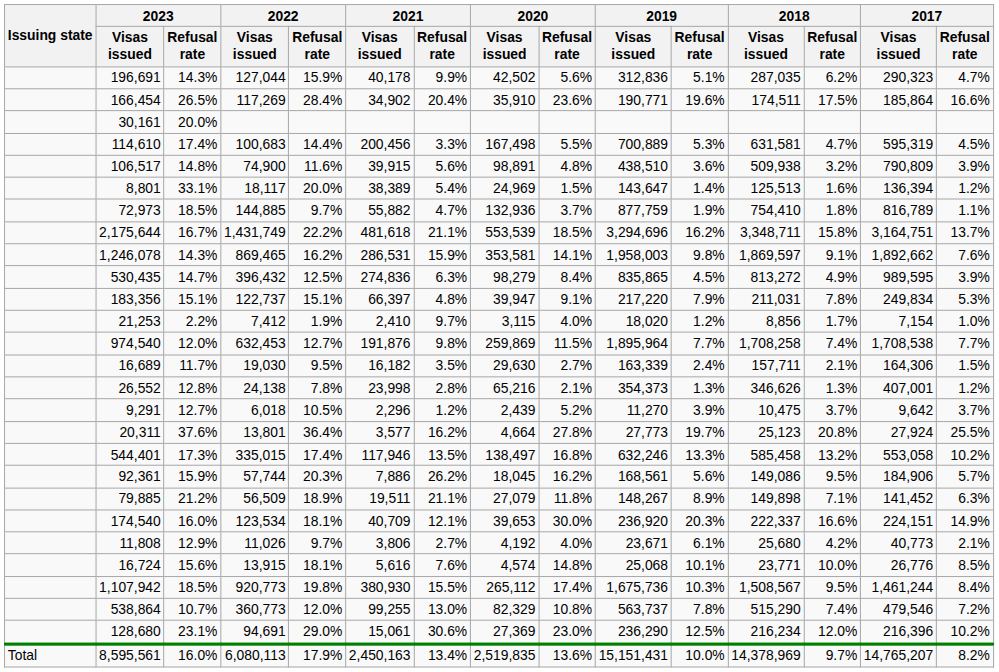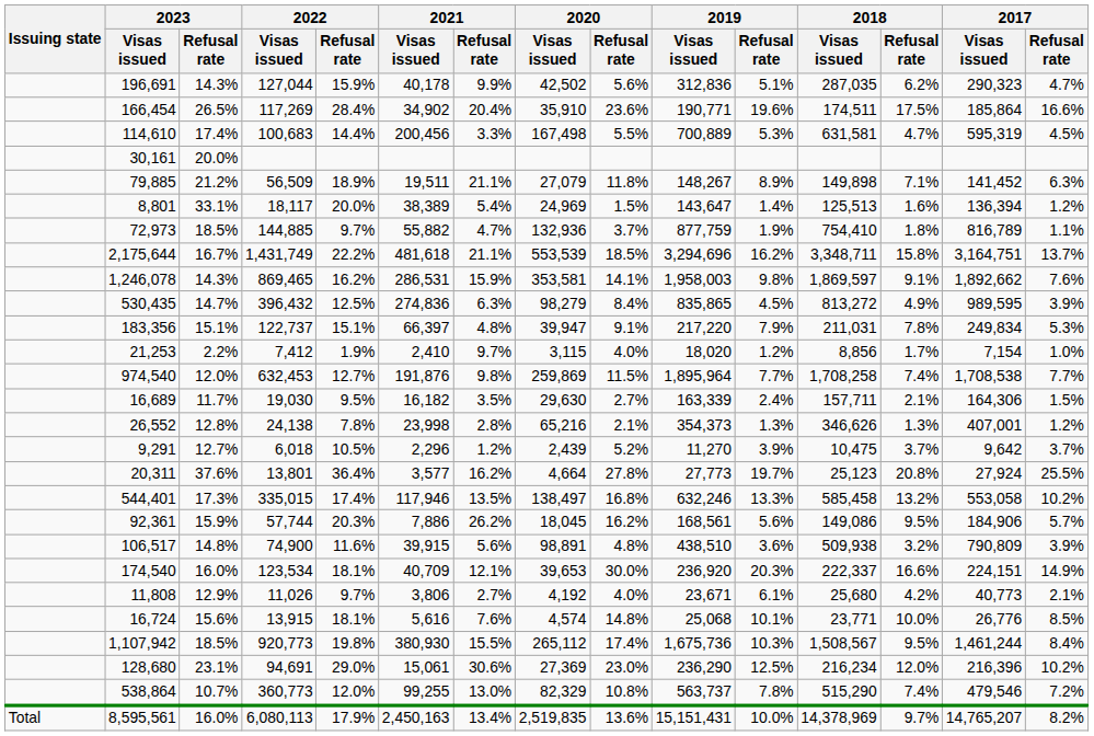 <table class="wikitable sortable collapsible collapsed" style="font-size:smaller; text-align:right">
 <tr>
 <th rowspan=2>Issuing state</th>
 <th colspan=2>2023</th>
 <th colspan=2>2022</th>
 <th colspan=2>2021</th>
 <th colspan=2>2020</th>
 <th colspan=2>2019</th>
 <th colspan=2>2018</th>
 <th colspan=2>2017</th>
 </tr>
 <tr style=line-height:1.2>
 <th>Visas<br>issued</th>
 <th>Refusal<br>rate</th>
 <th>Visas<br>issued</th>
 <th>Refusal<br>rate</th>
 <th>Visas<br>issued</th>
 <th>Refusal<br>rate</th>
 <th>Visas<br>issued</th>
 <th>Refusal<br>rate</th>
 <th>Visas<br>issued</th>
 <th>Refusal<br>rate</th>
 <th>Visas<br>issued</th>
 <th>Refusal<br>rate</th>
 <th>Visas<br>issued</th>
 <th>Refusal<br>rate</th>
 </tr>
 <tr>
 <td align=left></td>
 <td>196,691</td>
 <td>14.3%</td>
 <td>127,044</td>
 <td>15.9%</td>
 <td>40,178</td>
 <td>9.9%</td>
 <td>42,502</td>
 <td>5.6%</td>
 <td>312,836</td>
 <td>5.1%</td>
 <td>287,035</td>
 <td>6.2%</td>
 <td>290,323</td>
 <td>4.7%</td>
 </tr>
 <tr>
 <td align=left></td>
 <td>166,454</td>
 <td>26.5%</td>
 <td>117,269</td>
 <td>28.4%</td>
 <td>34,902</td>
 <td>20.4%</td>
 <td>35,910</td>
 <td>23.6%</td>
 <td>190,771</td>
 <td>19.6%</td>
 <td>174,511</td>
 <td>17.5%</td>
 <td>185,864</td>
 <td>16.6%</td>
 </tr>
 <tr>
 <td align=left></td>
+<td>114,610</td>
+<td>17.4%</td>
+<td>100,683</td>
+<td>14.4%</td>
+<td>200,456</td>
+<td>3.3%</td>
+<td>167,498</td>
+<td>5.5%</td>
+<td>700,889</td>
+<td>5.3%</td>
+<td>631,581</td>
+<td>4.7%</td>
+<td>595,319</td>
+<td>4.5%</td>
+</tr>
+<tr>
+<td align=left></td>
 <td>30,161</td>
 <td>20.0%</td>
 <td></td>
 <td></td>
 <td></td>
 <td></td>
 <td></td>
 <td></td>
 <td></td>
 <td></td>
 <td></td>
 <td></td>
 <td></td>
 <td></td>
 </tr>
 <tr>
 <td align=left></td>
-<td>114,610</td>
-<td>17.4%</td>
-<td>100,683</td>
-<td>14.4%</td>
-<td>200,456</td>
-<td>3.3%</td>
-<td>167,498</td>
-<td>5.5%</td>
-<td>700,889</td>
-<td>5.3%</td>
-<td>631,581</td>
-<td>4.7%</td>
-<td>595,319</td>
-<td>4.5%</td>
-</tr>
-<tr>
-<td align=left></td>
-<td>106,517</td>
-<td>14.8%</td>
-<td>74,900</td>
-<td>11.6%</td>
-<td>39,915</td>
-<td>5.6%</td>
-<td>98,891</td>
-<td>4.8%</td>
-<td>438,510</td>
-<td>3.6%</td>
-<td>509,938</td>
-<td>3.2%</td>
-<td>790,809</td>
-<td>3.9%</td>
+<td>79,885</td>
+<td>21.2%</td>
+<td>56,509</td>
+<td>18.9%</td>
+<td>19,511</td>
+<td>21.1%</td>
+<td>27,079</td>
+<td>11.8%</td>
+<td>148,267</td>
+<td>8.9%</td>
+<td>149,898</td>
+<td>7.1%</td>
+<td>141,452</td>
+<td>6.3%</td>
 </tr>
 <tr>
 <td align=left></td>
 <td>8,801</td>
 <td>33.1%</td>
 <td>18,117</td>
 <td>20.0%</td>
 <td>38,389</td>
 <td>5.4%</td>
 <td>24,969</td>
 <td>1.5%</td>
 <td>143,647</td>
 <td>1.4%</td>
 <td>125,513</td>
 <td>1.6%</td>
 <td>136,394</td>
 <td>1.2%</td>
 </tr>
 <tr>
 <td align=left></td>
 <td>72,973</td>
 <td>18.5%</td>
 <td>144,885</td>
 <td>9.7%</td>
 <td>55,882</td>
 <td>4.7%</td>
 <td>132,936</td>
 <td>3.7%</td>
 <td>877,759</td>
 <td>1.9%</td>
 <td>754,410</td>
 <td>1.8%</td>
 <td>816,789</td>
 <td>1.1%</td>
 </tr>
 <tr>
 <td align=left></td>
 <td>2,175,644</td>
 <td>16.7%</td>
 <td>1,431,749</td>
 <td>22.2%</td>
 <td>481,618</td>
 <td>21.1%</td>
 <td>553,539</td>
 <td>18.5%</td>
 <td>3,294,696</td>
 <td>16.2%</td>
 <td>3,348,711</td>
 <td>15.8%</td>
 <td>3,164,751</td>
 <td>13.7%</td>
 </tr>
 <tr>
 <td align=left></td>
 <td>1,246,078</td>
 <td>14.3%</td>
 <td>869,465</td>
 <td>16.2%</td>
 <td>286,531</td>
 <td>15.9%</td>
 <td>353,581</td>
 <td>14.1%</td>
 <td>1,958,003</td>
 <td>9.8%</td>
 <td>1,869,597</td>
 <td>9.1%</td>
 <td>1,892,662</td>
 <td>7.6%</td>
 </tr>
 <tr>
 <td align=left></td>
 <td>530,435</td>
 <td>14.7%</td>
 <td>396,432</td>
 <td>12.5%</td>
 <td>274,836</td>
 <td>6.3%</td>
 <td>98,279</td>
 <td>8.4%</td>
 <td>835,865</td>
 <td>4.5%</td>
 <td>813,272</td>
 <td>4.9%</td>
 <td>989,595</td>
 <td>3.9%</td>
 </tr>
 <tr>
 <td align=left></td>
 <td>183,356</td>
 <td>15.1%</td>
 <td>122,737</td>
 <td>15.1%</td>
 <td>66,397</td>
 <td>4.8%</td>
 <td>39,947</td>
 <td>9.1%</td>
 <td>217,220</td>
 <td>7.9%</td>
 <td>211,031</td>
 <td>7.8%</td>
 <td>249,834</td>
 <td>5.3%</td>
 </tr>
 <tr>
 <td align=left></td>
 <td>21,253</td>
 <td>2.2%</td>
 <td>7,412</td>
 <td>1.9%</td>
 <td>2,410</td>
 <td>9.7%</td>
 <td>3,115</td>
 <td>4.0%</td>
 <td>18,020</td>
 <td>1.2%</td>
 <td>8,856</td>
 <td>1.7%</td>
 <td>7,154</td>
 <td>1.0%</td>
 </tr>
 <tr>
 <td align=left></td>
 <td>974,540</td>
 <td>12.0%</td>
 <td>632,453</td>
 <td>12.7%</td>
 <td>191,876</td>
 <td>9.8%</td>
 <td>259,869</td>
 <td>11.5%</td>
 <td>1,895,964</td>
 <td>7.7%</td>
 <td>1,708,258</td>
 <td>7.4%</td>
 <td>1,708,538</td>
 <td>7.7%</td>
 </tr>
 <tr>
 <td align=left></td>
 <td>16,689</td>
 <td>11.7%</td>
 <td>19,030</td>
 <td>9.5%</td>
 <td>16,182</td>
 <td>3.5%</td>
 <td>29,630</td>
 <td>2.7%</td>
 <td>163,339</td>
 <td>2.4%</td>
 <td>157,711</td>
 <td>2.1%</td>
 <td>164,306</td>
 <td>1.5%</td>
 </tr>
 <tr>
 <td align=left></td>
 <td>26,552</td>
 <td>12.8%</td>
 <td>24,138</td>
 <td>7.8%</td>
 <td>23,998</td>
 <td>2.8%</td>
 <td>65,216</td>
 <td>2.1%</td>
 <td>354,373</td>
 <td>1.3%</td>
 <td>346,626</td>
 <td>1.3%</td>
 <td>407,001</td>
 <td>1.2%</td>
 </tr>
 <tr>
 <td align=left></td>
 <td>9,291</td>
 <td>12.7%</td>
 <td>6,018</td>
 <td>10.5%</td>
 <td>2,296</td>
 <td>1.2%</td>
 <td>2,439</td>
 <td>5.2%</td>
 <td>11,270</td>
 <td>3.9%</td>
 <td>10,475</td>
 <td>3.7%</td>
 <td>9,642</td>
 <td>3.7%</td>
 </tr>
 <tr>
 <td align=left></td>
 <td>20,311</td>
 <td>37.6%</td>
 <td>13,801</td>
 <td>36.4%</td>
 <td>3,577</td>
 <td>16.2%</td>
 <td>4,664</td>
 <td>27.8%</td>
 <td>27,773</td>
 <td>19.7%</td>
 <td>25,123</td>
 <td>20.8%</td>
 <td>27,924</td>
 <td>25.5%</td>
 </tr>
 <tr>
 <td align=left></td>
 <td>544,401</td>
 <td>17.3%</td>
 <td>335,015</td>
 <td>17.4%</td>
 <td>117,946</td>
 <td>13.5%</td>
 <td>138,497</td>
 <td>16.8%</td>
 <td>632,246</td>
 <td>13.3%</td>
 <td>585,458</td>
 <td>13.2%</td>
 <td>553,058</td>
 <td>10.2%</td>
 </tr>
 <tr>
 <td align=left></td>
 <td>92,361</td>
 <td>15.9%</td>
 <td>57,744</td>
 <td>20.3%</td>
 <td>7,886</td>
 <td>26.2%</td>
 <td>18,045</td>
 <td>16.2%</td>
 <td>168,561</td>
 <td>5.6%</td>
 <td>149,086</td>
 <td>9.5%</td>
 <td>184,906</td>
 <td>5.7%</td>
 </tr>
 <tr>
 <td align=left></td>
-<td>79,885</td>
-<td>21.2%</td>
-<td>56,509</td>
-<td>18.9%</td>
-<td>19,511</td>
-<td>21.1%</td>
-<td>27,079</td>
-<td>11.8%</td>
-<td>148,267</td>
-<td>8.9%</td>
-<td>149,898</td>
-<td>7.1%</td>
-<td>141,452</td>
-<td>6.3%</td>
+<td>106,517</td>
+<td>14.8%</td>
+<td>74,900</td>
+<td>11.6%</td>
+<td>39,915</td>
+<td>5.6%</td>
+<td>98,891</td>
+<td>4.8%</td>
+<td>438,510</td>
+<td>3.6%</td>
+<td>509,938</td>
+<td>3.2%</td>
+<td>790,809</td>
+<td>3.9%</td>
 </tr>
 <tr>
 <td align=left></td>
 <td>174,540</td>
 <td>16.0%</td>
 <td>123,534</td>
 <td>18.1%</td>
 <td>40,709</td>
 <td>12.1%</td>
 <td>39,653</td>
 <td>30.0%</td>
 <td>236,920</td>
 <td>20.3%</td>
 <td>222,337</td>
 <td>16.6%</td>
 <td>224,151</td>
 <td>14.9%</td>
 </tr>
 <tr>
 <td align=left></td>
 <td>11,808</td>
 <td>12.9%</td>
 <td>11,026</td>
 <td>9.7%</td>
 <td>3,806</td>
 <td>2.7%</td>
 <td>4,192</td>
 <td>4.0%</td>
 <td>23,671</td>
 <td>6.1%</td>
 <td>25,680</td>
 <td>4.2%</td>
 <td>40,773</td>
 <td>2.1%</td>
 </tr>
 <tr>
 <td align=left></td>
 <td>16,724</td>
 <td>15.6%</td>
 <td>13,915</td>
 <td>18.1%</td>
 <td>5,616</td>
 <td>7.6%</td>
 <td>4,574</td>
 <td>14.8%</td>
 <td>25,068</td>
 <td>10.1%</td>
 <td>23,771</td>
 <td>10.0%</td>
 <td>26,776</td>
 <td>8.5%</td>
 </tr>
 <tr>
 <td align=left></td>
 <td>1,107,942</td>
 <td>18.5%</td>
 <td>920,773</td>
 <td>19.8%</td>
 <td>380,930</td>
 <td>15.5%</td>
 <td>265,112</td>
 <td>17.4%</td>
 <td>1,675,736</td>
 <td>10.3%</td>
 <td>1,508,567</td>
 <td>9.5%</td>
 <td>1,461,244</td>
 <td>8.4%</td>
 </tr>
 <tr>
 <td align=left></td>
+<td>128,680</td>
+<td>23.1%</td>
+<td>94,691</td>
+<td>29.0%</td>
+<td>15,061</td>
+<td>30.6%</td>
+<td>27,369</td>
+<td>23.0%</td>
+<td>236,290</td>
+<td>12.5%</td>
+<td>216,234</td>
+<td>12.0%</td>
+<td>216,396</td>
+<td>10.2%</td>
+</tr>
+<tr>
+<td align=left></td>
 <td>538,864</td>
 <td>10.7%</td>
 <td>360,773</td>
 <td>12.0%</td>
 <td>99,255</td>
 <td>13.0%</td>
 <td>82,329</td>
 <td>10.8%</td>
 <td>563,737</td>
 <td>7.8%</td>
 <td>515,290</td>
 <td>7.4%</td>
 <td>479,546</td>
 <td>7.2%</td>
-</tr>
-<tr>
-<td align=left></td>
-<td>128,680</td>
-<td>23.1%</td>
-<td>94,691</td>
-<td>29.0%</td>
-<td>15,061</td>
-<td>30.6%</td>
-<td>27,369</td>
-<td>23.0%</td>
-<td>236,290</td>
-<td>12.5%</td>
-<td>216,234</td>
-<td>12.0%</td>
-<td>216,396</td>
-<td>10.2%</td>
 </tr>
 <tr style="border-top:3px solid green;">
 <td align=left>Total</td>
 <td>8,595,561</td>
 <td>16.0%</td>
 <td>6,080,113</td>
 <td>17.9%</td>
 <td>2,450,163</td>
 <td>13.4%</td>
 <td>2,519,835</td>
 <td>13.6%</td>
 <td>15,151,431</td>
 <td>10.0%</td>
 <td>14,378,969</td>
 <td>9.7%</td>
 <td>14,765,207</td>
 <td>8.2%</td>
 </tr>
 </table>
